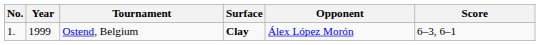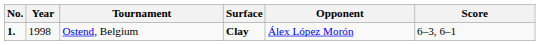 <table class="sortable wikitable" style=font-size:97%>
 <tr>
 <th style="width:20px" class="unsortable">No.</th>
 <th style="width:40px">Year</th>
 <th style="width:220px">Tournament</th>
 <th style="width:50px">Surface</th>
 <th style="width:200px">Opponent</th>
 <th style="width:160px" class="unsortable">Score</th>
 </tr>
 <tr>
-<td>1.</td>
-<td>1999</td>
+<td><strong>1.</strong></td>
+<td>1998</td>
 <td><a href='#'>Ostend</a>, Belgium</td>
 <td><strong>Clay</strong></td>
 <td> <a href='#'>Álex López Morón</a></td>
 <td>6–3, 6–1</td>
 </tr>
 </table>
